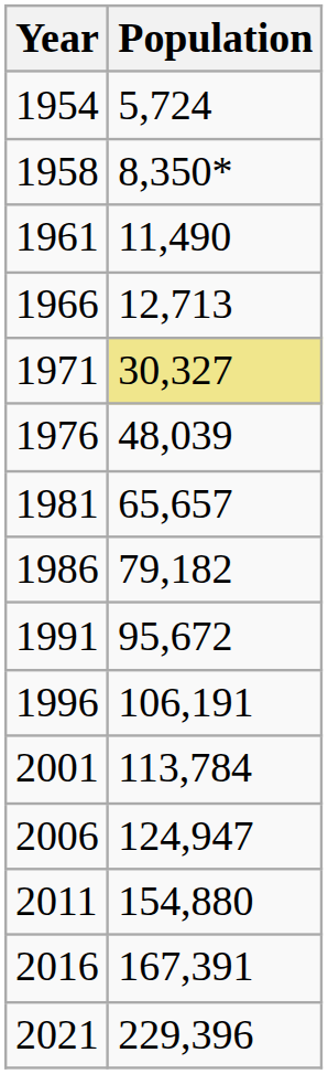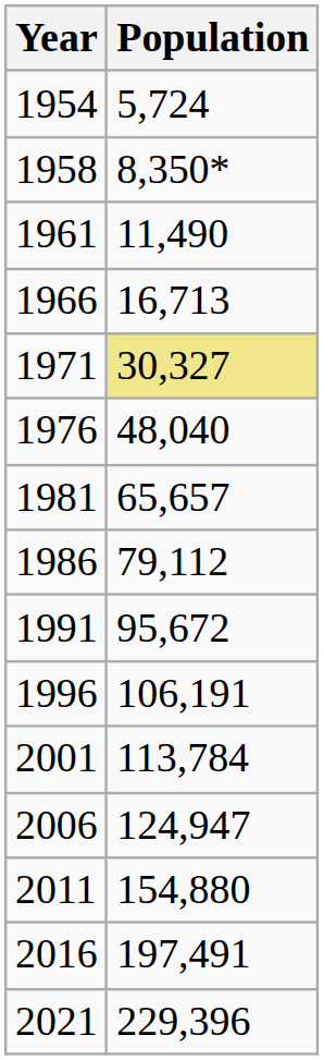 <table class="wikitable">
 <tr>
 <th>Year</th>
 <th>Population</th>
 </tr>
 <tr>
 <td>1954</td>
 <td>5,724</td>
 </tr>
 <tr>
 <td>1958</td>
 <td>8,350*</td>
 </tr>
 <tr>
 <td>1961</td>
 <td>11,490</td>
 </tr>
 <tr>
 <td>1966</td>
-<td>12,713</td>
+<td>16,713</td>
 </tr>
 <tr>
 <td>1971</td>
 <td style="background: khaki;">30,327</td>
 </tr>
 <tr>
 <td>1976</td>
-<td>48,039</td>
+<td>48,040</td>
 </tr>
 <tr>
 <td>1981</td>
 <td>65,657</td>
 </tr>
 <tr>
 <td>1986</td>
-<td>79,182</td>
+<td>79,112</td>
 </tr>
 <tr>
 <td>1991</td>
 <td>95,672</td>
 </tr>
 <tr>
 <td>1996</td>
 <td>106,191</td>
 </tr>
 <tr>
 <td>2001</td>
 <td>113,784</td>
 </tr>
 <tr>
 <td>2006</td>
 <td>124,947</td>
 </tr>
 <tr>
 <td>2011</td>
 <td>154,880</td>
 </tr>
 <tr>
 <td>2016</td>
-<td>167,391</td>
+<td>197,491</td>
 </tr>
 <tr>
 <td>2021</td>
 <td>229,396</td>
 </tr>
 </table>
